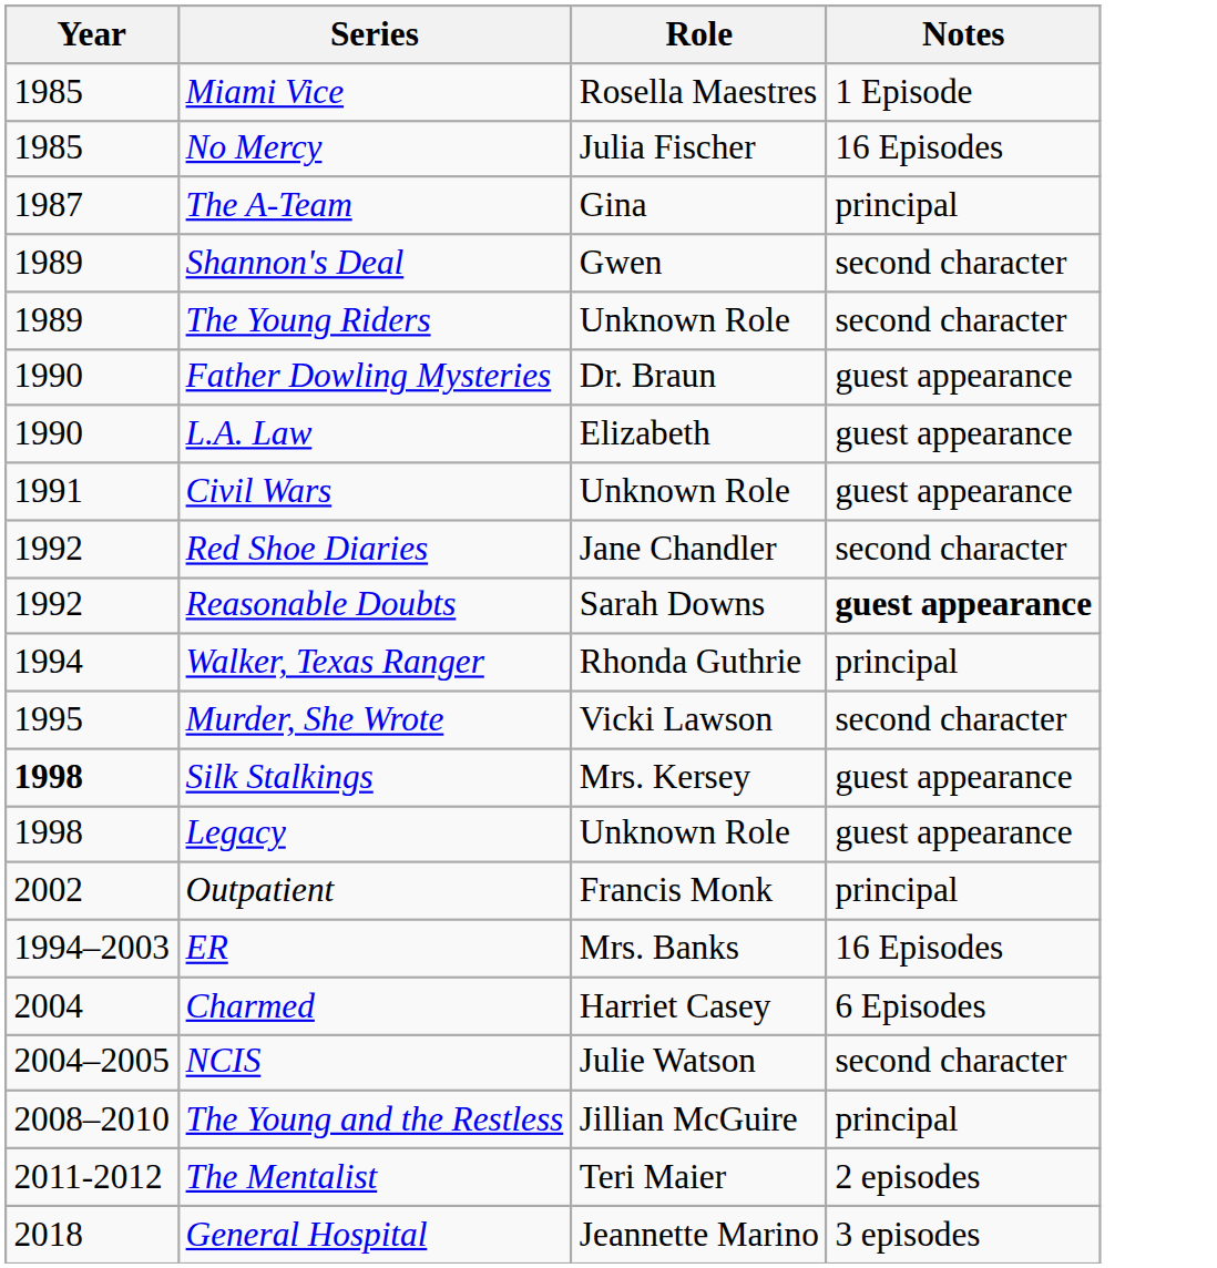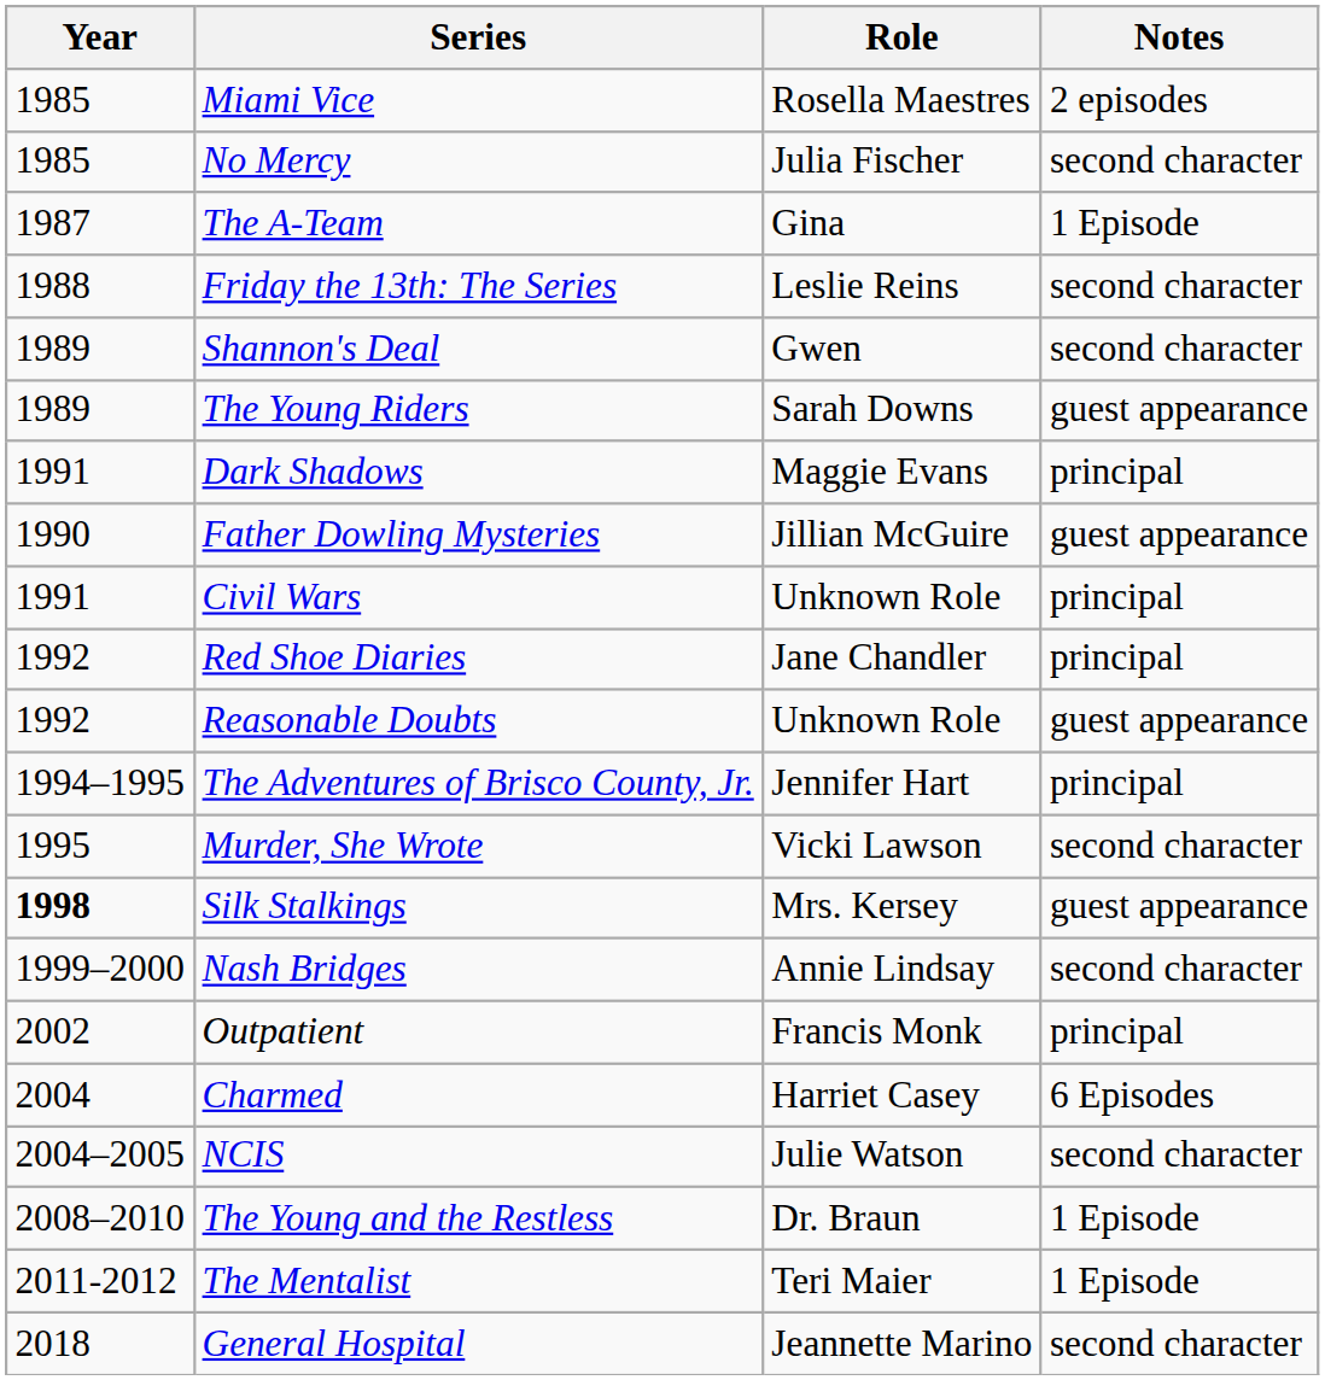 <table class="wikitable" style="font-size: 90%;">
 <tr>
 <th>Year</th>
 <th>Series</th>
 <th>Role</th>
 <th>Notes</th>
 </tr>
 <tr>
 <td>1985</td>
 <td><em><a href='#'>Miami Vice</a></em></td>
 <td>Rosella Maestres</td>
-<td>1 Episode</td>
+<td>2 episodes</td>
 </tr>
 <tr>
 <td>1985</td>
 <td><em><a href='#'>No Mercy</a></em></td>
 <td>Julia Fischer</td>
-<td>16 Episodes</td>
+<td>second character</td>
 </tr>
 <tr>
 <td>1987</td>
 <td><em><a href='#'>The A-Team</a></em></td>
 <td>Gina</td>
-<td>principal</td>
+<td>1 Episode</td>
+</tr>
+<tr>
+<td>1988</td>
+<td><em><a href='#'>Friday the 13th: The Series</a></em></td>
+<td>Leslie Reins</td>
+<td>second character</td>
 </tr>
 <tr>
 <td>1989</td>
 <td><em><a href='#'>Shannon's Deal</a></em></td>
 <td>Gwen</td>
 <td>second character</td>
 </tr>
 <tr>
 <td>1989</td>
 <td><em><a href='#'>The Young Riders</a></em></td>
-<td>Unknown Role</td>
-<td>second character</td>
+<td>Sarah Downs</td>
+<td>guest appearance</td>
+</tr>
+<tr>
+<td>1991</td>
+<td><em><a href='#'>Dark Shadows</a></em></td>
+<td>Maggie Evans</td>
+<td>principal</td>
 </tr>
 <tr>
 <td>1990</td>
 <td><em><a href='#'>Father Dowling Mysteries</a></em></td>
-<td>Dr. Braun</td>
-<td>guest appearance</td>
-</tr>
-<tr>
-<td>1990</td>
-<td><em><a href='#'>L.A. Law</a></em></td>
-<td>Elizabeth</td>
+<td>Jillian McGuire</td>
 <td>guest appearance</td>
 </tr>
 <tr>
 <td>1991</td>
 <td><em><a href='#'>Civil Wars</a></em></td>
 <td>Unknown Role</td>
-<td>guest appearance</td>
+<td>principal</td>
 </tr>
 <tr>
 <td>1992</td>
 <td><em><a href='#'>Red Shoe Diaries</a></em></td>
 <td>Jane Chandler</td>
-<td>second character</td>
+<td>principal</td>
 </tr>
 <tr>
 <td>1992</td>
 <td><em><a href='#'>Reasonable Doubts</a></em></td>
-<td>Sarah Downs</td>
-<td><strong>guest appearance</strong></td>
+<td>Unknown Role</td>
+<td>guest appearance</td>
 </tr>
 <tr>
-<td>1994</td>
-<td><em><a href='#'>Walker, Texas Ranger</a></em></td>
-<td>Rhonda Guthrie</td>
+<td>1994–1995</td>
+<td><em><a href='#'>The Adventures of Brisco County, Jr.</a></em></td>
+<td>Jennifer Hart</td>
 <td>principal</td>
 </tr>
 <tr>
 <td>1995</td>
 <td><em><a href='#'>Murder, She Wrote</a></em></td>
 <td>Vicki Lawson</td>
 <td>second character</td>
 </tr>
 <tr>
 <td><strong>1998</strong></td>
 <td><em><a href='#'>Silk Stalkings</a></em></td>
 <td>Mrs. Kersey</td>
 <td>guest appearance</td>
 </tr>
 <tr>
-<td>1998</td>
-<td><em><a href='#'>Legacy</a></em></td>
-<td>Unknown Role</td>
-<td>guest appearance</td>
+<td>1999–2000</td>
+<td><em><a href='#'>Nash Bridges</a></em></td>
+<td>Annie Lindsay</td>
+<td>second character</td>
 </tr>
 <tr>
 <td>2002</td>
 <td><em>Outpatient</em></td>
 <td>Francis Monk</td>
 <td>principal</td>
-</tr>
-<tr>
-<td>1994–2003</td>
-<td><em><a href='#'>ER</a></em></td>
-<td>Mrs. Banks</td>
-<td>16 Episodes</td>
 </tr>
 <tr>
 <td>2004</td>
 <td><em><a href='#'>Charmed</a></em></td>
 <td>Harriet Casey</td>
 <td>6 Episodes</td>
 </tr>
 <tr>
 <td>2004–2005</td>
 <td><em><a href='#'>NCIS</a></em></td>
 <td>Julie Watson</td>
 <td>second character</td>
 </tr>
 <tr>
 <td>2008–2010</td>
 <td><em><a href='#'>The Young and the Restless</a></em></td>
-<td>Jillian McGuire</td>
-<td>principal</td>
+<td>Dr. Braun</td>
+<td>1 Episode</td>
 </tr>
 <tr>
 <td>2011-2012</td>
 <td><em><a href='#'>The Mentalist</a></em></td>
 <td>Teri Maier</td>
-<td>2 episodes</td>
+<td>1 Episode</td>
 </tr>
 <tr>
 <td>2018</td>
 <td><em><a href='#'>General Hospital</a></em></td>
 <td>Jeannette Marino</td>
-<td>3 episodes</td>
+<td>second character</td>
 </tr>
 </table>
